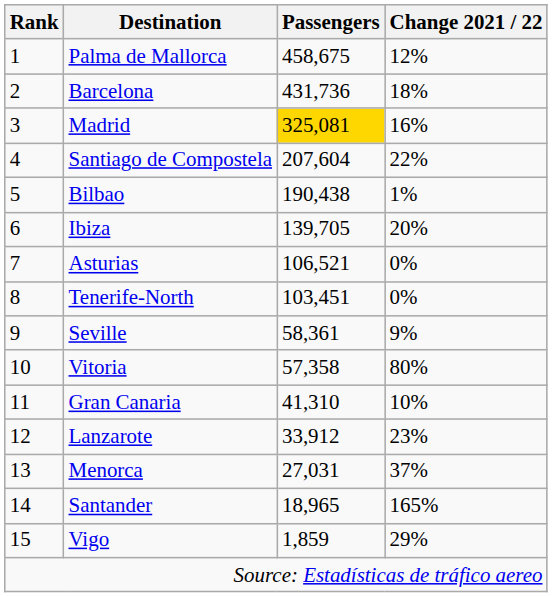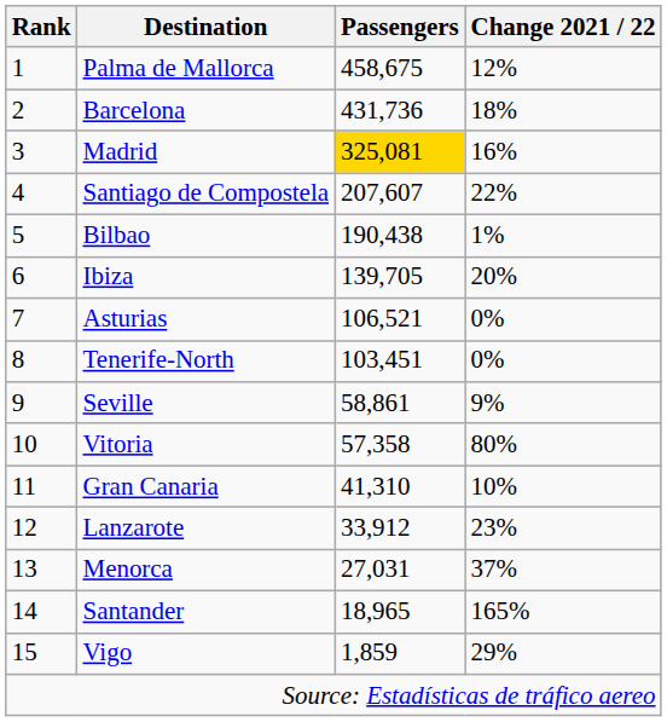 <table class="wikitable" style="font-size: 85%; width:align">
 <tr>
 <th>Rank</th>
 <th>Destination</th>
 <th>Passengers</th>
 <th>Change 2021 / 22</th>
 </tr>
 <tr>
 <td>1</td>
 <td> <a href='#'>Palma de Mallorca</a></td>
 <td>458,675</td>
 <td> 12%</td>
 </tr>
 <tr>
 <td>2</td>
 <td> <a href='#'>Barcelona</a></td>
 <td>431,736</td>
 <td> 18%</td>
 </tr>
 <tr>
 <td>3</td>
 <td> <a href='#'>Madrid</a></td>
 <td style="background: gold;">325,081</td>
 <td> 16%</td>
 </tr>
 <tr>
 <td>4</td>
 <td> <a href='#'>Santiago de Compostela</a></td>
-<td>207,604</td>
+<td>207,607</td>
 <td> 22%</td>
 </tr>
 <tr>
 <td>5</td>
 <td> <a href='#'>Bilbao</a></td>
 <td>190,438</td>
 <td> 1%</td>
 </tr>
 <tr>
 <td>6</td>
 <td> <a href='#'>Ibiza</a></td>
 <td>139,705</td>
 <td> 20%</td>
 </tr>
 <tr>
 <td>7</td>
 <td> <a href='#'>Asturias</a></td>
 <td>106,521</td>
 <td> 0%</td>
 </tr>
 <tr>
 <td>8</td>
 <td> <a href='#'>Tenerife-North</a></td>
 <td>103,451</td>
 <td> 0%</td>
 </tr>
 <tr>
 <td>9</td>
 <td> <a href='#'>Seville</a></td>
-<td>58,361</td>
+<td>58,861</td>
 <td> 9%</td>
 </tr>
 <tr>
 <td>10</td>
 <td> <a href='#'>Vitoria</a></td>
 <td>57,358</td>
 <td> 80%</td>
 </tr>
 <tr>
 <td>11</td>
 <td> <a href='#'>Gran Canaria</a></td>
 <td>41,310</td>
 <td> 10%</td>
 </tr>
 <tr>
 <td>12</td>
 <td> <a href='#'>Lanzarote</a></td>
 <td>33,912</td>
 <td> 23%</td>
 </tr>
 <tr>
 <td>13</td>
 <td> <a href='#'>Menorca</a></td>
 <td>27,031</td>
 <td> 37%</td>
 </tr>
 <tr>
 <td>14</td>
 <td> <a href='#'>Santander</a></td>
 <td>18,965</td>
 <td> 165%</td>
 </tr>
 <tr>
 <td>15</td>
 <td> <a href='#'>Vigo</a></td>
 <td>1,859</td>
 <td> 29%</td>
 </tr>
 <tr>
 <td colspan="4" style="text-align:right;"><em>Source: <a href='#'>Estadísticas de tráfico aereo</a></em></td>
 </tr>
 </table>
